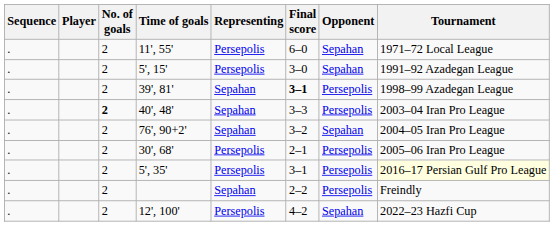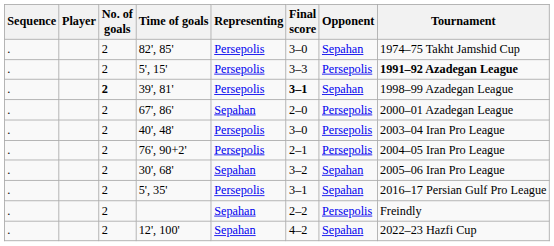 <table class="wikitable sortable" style="font-size:90%;">
 <tr>
 <th>Sequence<br></th>
 <th>Player</th>
 <th>No. of<br>goals</th>
 <th>Time of goals</th>
 <th>Representing</th>
 <th>Final<br>score</th>
 <th>Opponent</th>
 <th>Tournament</th>
 </tr>
 <tr>
 <td>.</td>
 <td> </td>
 <td>2</td>
-<td>11', 55'</td>
+<td>82', 85'</td>
 <td><a href='#'>Persepolis</a></td>
-<td>6–0</td>
+<td>3–0</td>
 <td><a href='#'>Sepahan</a></td>
-<td>1971–72 Local League</td>
+<td>1974–75 Takht Jamshid Cup</td>
 </tr>
 <tr>
 <td>.</td>
 <td> </td>
 <td>2</td>
 <td>5', 15'</td>
 <td><a href='#'>Persepolis</a></td>
-<td>3–0</td>
+<td>3–3</td>
+<td><a href='#'>Persepolis</a></td>
+<td><strong>1991–92 Azadegan League</strong></td>
+</tr>
+<tr>
+<td>.</td>
+<td> </td>
+<td><strong>2</strong></td>
+<td>39', 81'</td>
+<td><a href='#'>Persepolis</a></td>
+<td><strong>3–1</strong></td>
 <td><a href='#'>Sepahan</a></td>
-<td>1991–92 Azadegan League</td>
+<td>1998–99 Azadegan League</td>
 </tr>
 <tr>
 <td>.</td>
 <td> </td>
 <td>2</td>
-<td>39', 81'</td>
+<td>67', 86'</td>
 <td><a href='#'>Sepahan</a></td>
-<td><strong>3–1</strong></td>
+<td>2–0</td>
 <td><a href='#'>Persepolis</a></td>
-<td>1998–99 Azadegan League</td>
+<td>2000–01 Azadegan League</td>
 </tr>
 <tr>
 <td>.</td>
 <td> </td>
-<td><strong>2</strong></td>
+<td>2</td>
 <td>40', 48'</td>
-<td><a href='#'>Sepahan</a></td>
-<td>3–3</td>
+<td><a href='#'>Persepolis</a></td>
+<td>3–0</td>
 <td><a href='#'>Persepolis</a></td>
 <td>2003–04 Iran Pro League</td>
 </tr>
 <tr>
 <td>.</td>
 <td> </td>
 <td>2</td>
 <td>76', 90+2'</td>
-<td><a href='#'>Sepahan</a></td>
-<td>3–2</td>
-<td><a href='#'>Sepahan</a></td>
+<td><a href='#'>Persepolis</a></td>
+<td>2–1</td>
+<td><a href='#'>Persepolis</a></td>
 <td>2004–05 Iran Pro League</td>
 </tr>
 <tr>
 <td>.</td>
 <td> </td>
 <td>2</td>
 <td>30', 68'</td>
-<td><a href='#'>Persepolis</a></td>
-<td>2–1</td>
-<td><a href='#'>Persepolis</a></td>
+<td><a href='#'>Sepahan</a></td>
+<td>3–2</td>
+<td><a href='#'>Sepahan</a></td>
 <td>2005–06 Iran Pro League</td>
 </tr>
 <tr>
 <td>.</td>
 <td> </td>
 <td>2</td>
 <td>5', 35'</td>
 <td><a href='#'>Persepolis</a></td>
 <td>3–1</td>
-<td><a href='#'>Persepolis</a></td>
-<td style="background: lightyellow;">2016–17 Persian Gulf Pro League</td>
+<td><a href='#'>Sepahan</a></td>
+<td>2016–17 Persian Gulf Pro League</td>
 </tr>
 <tr>
 <td>.</td>
 <td> </td>
 <td>2</td>
 <td></td>
 <td><a href='#'>Sepahan</a></td>
 <td>2–2</td>
 <td><a href='#'>Persepolis</a></td>
 <td>Freindly</td>
 </tr>
 <tr>
 <td>.</td>
 <td> </td>
 <td>2</td>
 <td>12', 100'</td>
-<td><a href='#'>Persepolis</a></td>
+<td><a href='#'>Sepahan</a></td>
 <td>4–2</td>
 <td><a href='#'>Sepahan</a></td>
 <td>2022–23 Hazfi Cup</td>
 </tr>
 </table>
